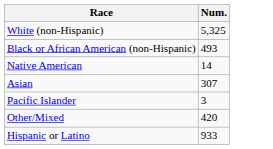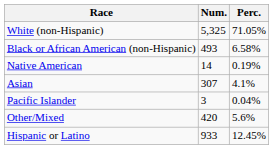 <table class="wikitable">
 <tr>
 <th>Race</th>
 <th>Num.</th>
+<th>Perc.</th>
 </tr>
 <tr>
 <td><a href='#'>White</a> (non-Hispanic)</td>
 <td>5,325</td>
+<td>71.05%</td>
 </tr>
 <tr>
 <td><a href='#'>Black or African American</a> (non-Hispanic)</td>
 <td>493</td>
+<td>6.58%</td>
 </tr>
 <tr>
 <td><a href='#'>Native American</a></td>
 <td>14</td>
+<td>0.19%</td>
 </tr>
 <tr>
 <td><a href='#'>Asian</a></td>
 <td>307</td>
+<td>4.1%</td>
 </tr>
 <tr>
 <td><a href='#'>Pacific Islander</a></td>
 <td>3</td>
+<td>0.04%</td>
 </tr>
 <tr>
 <td><a href='#'>Other/Mixed</a></td>
 <td>420</td>
+<td>5.6%</td>
 </tr>
 <tr>
 <td><a href='#'>Hispanic</a> or <a href='#'>Latino</a></td>
 <td>933</td>
+<td>12.45%</td>
 </tr>
 </table>
